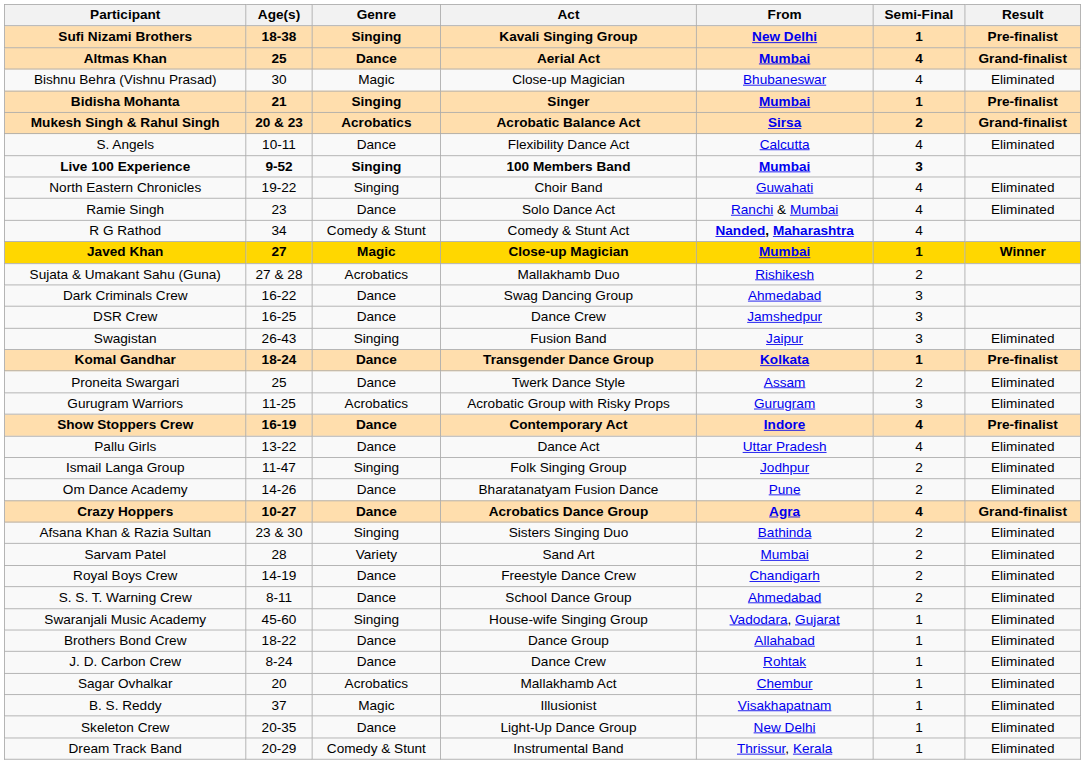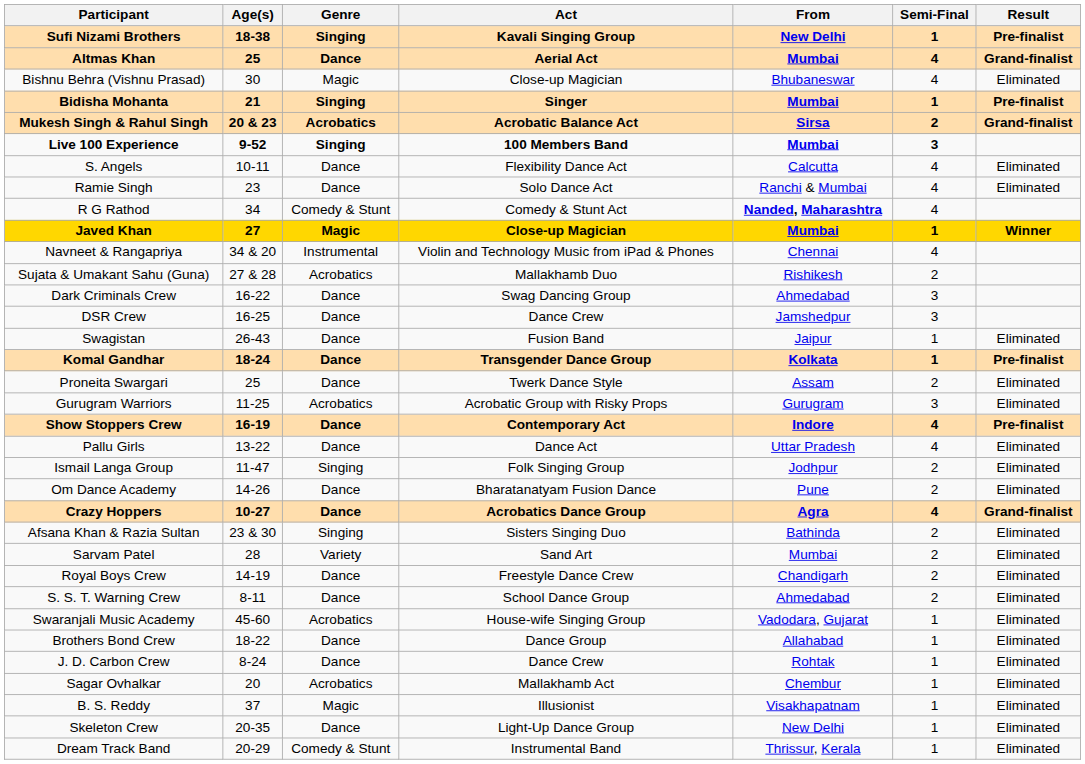 <table class="wikitable sortable" style="margin-right: auto; border: none; width:80%; text-align:center;">
 <tr>
 <th>Participant</th>
 <th class="unsortable">Age(s)</th>
 <th>Genre</th>
 <th class="unsortable">Act</th>
 <th>From</th>
 <th>Semi-Final</th>
 <th>Result</th>
 </tr>
 <tr style="background:NavajoWhite">
 <td><strong>Sufi Nizami Brothers</strong></td>
 <td><strong>18-38</strong></td>
 <td><strong>Singing</strong></td>
 <td><strong>Kavali Singing Group</strong></td>
 <td><strong><a href='#'>New Delhi</a></strong></td>
 <td><strong>1</strong></td>
 <td><strong>Pre-finalist</strong></td>
 </tr>
 <tr style="background:NavajoWhite">
 <td><strong>Altmas Khan</strong></td>
 <td><strong>25</strong></td>
 <td><strong>Dance</strong></td>
 <td><strong>Aerial Act</strong></td>
 <td><strong><a href='#'>Mumbai</a></strong></td>
 <td><strong>4</strong></td>
 <td><strong>Grand-finalist</strong></td>
 </tr>
 <tr>
 <td>Bishnu Behra (Vishnu Prasad) </td>
 <td>30</td>
 <td>Magic</td>
 <td>Close-up Magician</td>
 <td><a href='#'>Bhubaneswar</a></td>
 <td>4</td>
 <td>Eliminated</td>
 </tr>
 <tr style="background:NavajoWhite">
 <td><strong>Bidisha Mohanta </strong></td>
 <td><strong>21</strong></td>
 <td><strong>Singing</strong></td>
 <td><strong>Singer</strong></td>
 <td><strong><a href='#'>Mumbai</a></strong></td>
 <td><strong>1</strong></td>
 <td><strong>Pre-finalist</strong></td>
 </tr>
 <tr style="background:NavajoWhite">
 <td><strong>Mukesh Singh &  Rahul Singh</strong></td>
 <td><strong>20 & 23</strong></td>
 <td><strong>Acrobatics</strong></td>
 <td><strong>Acrobatic Balance Act</strong></td>
 <td><strong><a href='#'>Sirsa</a></strong></td>
 <td><strong>2</strong></td>
 <td><strong>Grand-finalist</strong></td>
 </tr>
-<tr>
-<td>S. Angels </td>
-<td>10-11</td>
-<td>Dance</td>
-<td>Flexibility Dance Act</td>
-<td><a href='#'>Calcutta</a></td>
-<td>4</td>
-<td>Eliminated</td>
-</tr>
 <tr -style="background:silver">
 <td><strong>Live 100 Experience</strong></td>
 <td><strong>9-52</strong></td>
 <td><strong>Singing</strong></td>
 <td><strong>100 Members Band</strong></td>
 <td><strong><a href='#'>Mumbai</a></strong></td>
 <td><strong>3</strong></td>
 <td><strong></strong></td>
 </tr>
 <tr>
-<td>North Eastern Chronicles </td>
-<td>19-22</td>
-<td>Singing</td>
-<td>Choir Band</td>
-<td><a href='#'>Guwahati</a></td>
+<td>S. Angels </td>
+<td>10-11</td>
+<td>Dance</td>
+<td>Flexibility Dance Act</td>
+<td><a href='#'>Calcutta</a></td>
 <td>4</td>
 <td>Eliminated</td>
 </tr>
 <tr>
 <td>Ramie Singh </td>
 <td>23</td>
 <td>Dance</td>
 <td>Solo Dance Act</td>
 <td><a href='#'>Ranchi</a> & <a href='#'>Mumbai</a></td>
 <td>4</td>
 <td>Eliminated</td>
 </tr>
 <tr>
 <td>R G Rathod </td>
 <td>34</td>
 <td>Comedy & Stunt</td>
 <td>Comedy & Stunt Act</td>
 <td><strong><a href='#'>Nanded</a>, <a href='#'>Maharashtra</a></strong></td>
 <td>4</td>
 <td></td>
 </tr>
 <tr style="background:gold">
 <td><strong>Javed Khan</strong></td>
 <td><strong>27</strong></td>
 <td><strong>Magic</strong></td>
 <td><strong>Close-up Magician</strong></td>
 <td><strong><a href='#'>Mumbai</a></strong></td>
 <td><strong>1</strong></td>
 <td><strong>Winner</strong></td>
 </tr>
 <tr>
+<td>Navneet & Rangapriya </td>
+<td>34 & 20</td>
+<td>Instrumental</td>
+<td>Violin and Technology Music from iPad & Phones</td>
+<td><a href='#'>Chennai</a></td>
+<td>4</td>
+<td></td>
+</tr>
+<tr>
 <td>Sujata & Umakant Sahu (Guna)</td>
 <td>27 & 28</td>
 <td>Acrobatics</td>
 <td>Mallakhamb Duo</td>
 <td><a href='#'>Rishikesh</a></td>
 <td>2</td>
 <td></td>
 </tr>
 <tr>
 <td>Dark Criminals Crew</td>
 <td>16-22</td>
 <td>Dance</td>
 <td>Swag Dancing Group</td>
 <td><a href='#'>Ahmedabad</a></td>
 <td>3</td>
 <td></td>
 </tr>
 <tr>
 <td>DSR Crew</td>
 <td>16-25</td>
 <td>Dance</td>
 <td>Dance Crew</td>
 <td><a href='#'>Jamshedpur</a></td>
 <td>3</td>
 <td></td>
 </tr>
 <tr>
 <td>Swagistan</td>
 <td>26-43</td>
-<td>Singing</td>
+<td>Dance</td>
 <td>Fusion Band</td>
 <td><a href='#'>Jaipur</a></td>
-<td>3</td>
+<td>1</td>
 <td>Eliminated</td>
 </tr>
 <tr style="background:NavajoWhite">
 <td><strong>Komal Gandhar</strong></td>
 <td><strong>18-24</strong></td>
 <td><strong>Dance</strong></td>
 <td><strong>Transgender Dance Group</strong></td>
 <td><strong><a href='#'>Kolkata</a></strong></td>
 <td><strong>1</strong></td>
 <td><strong>Pre-finalist</strong></td>
 </tr>
 <tr>
 <td>Proneita Swargari</td>
 <td>25</td>
 <td>Dance</td>
 <td>Twerk Dance Style</td>
 <td><a href='#'>Assam</a></td>
 <td>2</td>
 <td>Eliminated</td>
 </tr>
 <tr>
 <td>Gurugram Warriors</td>
 <td>11-25</td>
 <td>Acrobatics</td>
 <td>Acrobatic Group with Risky Props</td>
 <td><a href='#'>Gurugram</a></td>
 <td>3</td>
 <td>Eliminated</td>
 </tr>
 <tr style="background:NavajoWhite">
 <td><strong>Show Stoppers Crew </strong></td>
 <td><strong>16-19</strong></td>
 <td><strong>Dance</strong></td>
 <td><strong>Contemporary Act</strong></td>
 <td><strong><a href='#'>Indore</a></strong></td>
 <td><strong>4</strong></td>
 <td><strong>Pre-finalist</strong></td>
 </tr>
 <tr>
 <td>Pallu Girls</td>
 <td>13-22</td>
 <td>Dance</td>
 <td>Dance Act</td>
 <td><a href='#'>Uttar Pradesh</a></td>
 <td>4</td>
 <td>Eliminated</td>
 </tr>
 <tr>
 <td>Ismail Langa Group</td>
 <td>11-47</td>
 <td>Singing</td>
 <td>Folk Singing Group</td>
 <td><a href='#'>Jodhpur</a></td>
 <td>2</td>
 <td>Eliminated</td>
 </tr>
 <tr>
 <td>Om Dance Academy</td>
 <td>14-26</td>
 <td>Dance</td>
 <td>Bharatanatyam Fusion Dance</td>
 <td><a href='#'>Pune</a></td>
 <td>2</td>
 <td>Eliminated</td>
 </tr>
 <tr style="background:NavajoWhite">
 <td><strong>Crazy Hoppers  </strong></td>
 <td><strong>10-27</strong></td>
 <td><strong>Dance</strong></td>
 <td><strong>Acrobatics Dance Group</strong></td>
 <td><strong><a href='#'>Agra</a></strong></td>
 <td><strong>4</strong></td>
 <td><strong>Grand-finalist</strong></td>
 </tr>
 <tr>
 <td>Afsana Khan & Razia Sultan</td>
 <td>23 & 30</td>
 <td>Singing</td>
 <td>Sisters Singing Duo</td>
 <td><a href='#'>Bathinda</a></td>
 <td>2</td>
 <td>Eliminated</td>
 </tr>
 <tr>
 <td>Sarvam Patel</td>
 <td>28</td>
 <td>Variety</td>
 <td>Sand Art</td>
 <td><a href='#'>Mumbai</a></td>
 <td>2</td>
 <td>Eliminated</td>
 </tr>
 <tr>
 <td>Royal Boys Crew</td>
 <td>14-19</td>
 <td>Dance</td>
 <td>Freestyle Dance Crew</td>
 <td><a href='#'>Chandigarh</a></td>
 <td>2</td>
 <td>Eliminated</td>
 </tr>
 <tr>
 <td>S. S. T. Warning Crew</td>
 <td>8-11</td>
 <td>Dance</td>
 <td>School Dance Group</td>
 <td><a href='#'>Ahmedabad</a></td>
 <td>2</td>
 <td>Eliminated</td>
 </tr>
 <tr>
 <td>Swaranjali Music Academy</td>
 <td>45-60</td>
-<td>Singing</td>
+<td>Acrobatics</td>
 <td>House-wife Singing Group</td>
 <td><a href='#'>Vadodara</a>, <a href='#'>Gujarat</a></td>
 <td>1</td>
 <td>Eliminated</td>
 </tr>
 <tr>
 <td>Brothers Bond Crew</td>
 <td>18-22</td>
 <td>Dance</td>
 <td>Dance Group</td>
 <td><a href='#'>Allahabad</a></td>
 <td>1</td>
 <td>Eliminated</td>
 </tr>
 <tr>
 <td>J. D. Carbon Crew</td>
 <td>8-24</td>
 <td>Dance</td>
 <td>Dance Crew</td>
 <td><a href='#'>Rohtak</a></td>
 <td>1</td>
 <td>Eliminated</td>
 </tr>
 <tr>
 <td>Sagar Ovhalkar</td>
 <td>20</td>
 <td>Acrobatics</td>
 <td>Mallakhamb Act</td>
 <td><a href='#'>Chembur</a></td>
 <td>1</td>
 <td>Eliminated</td>
 </tr>
 <tr>
 <td>B. S. Reddy</td>
 <td>37</td>
 <td>Magic</td>
 <td>Illusionist</td>
 <td><a href='#'>Visakhapatnam</a></td>
 <td>1</td>
 <td>Eliminated</td>
 </tr>
 <tr>
 <td>Skeleton Crew</td>
 <td>20-35</td>
 <td>Dance</td>
 <td>Light-Up Dance Group</td>
 <td><a href='#'>New Delhi</a></td>
 <td>1</td>
 <td>Eliminated</td>
 </tr>
 <tr>
 <td>Dream Track Band</td>
 <td>20-29</td>
 <td>Comedy & Stunt</td>
 <td>Instrumental Band</td>
 <td><a href='#'>Thrissur</a>, <a href='#'>Kerala</a></td>
 <td>1</td>
 <td>Eliminated</td>
 </tr>
 </table>
